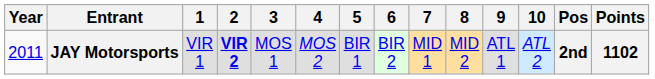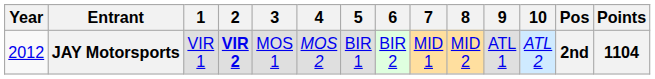 <table class="wikitable" style="text-align:center; font-size:90%">
 <tr>
 <th>Year</th>
 <th>Entrant</th>
 <th>1</th>
 <th>2</th>
 <th>3</th>
 <th>4</th>
 <th>5</th>
 <th>6</th>
 <th>7</th>
 <th>8</th>
 <th>9</th>
 <th>10</th>
 <th>Pos</th>
 <th>Points</th>
 </tr>
 <tr>
-<td><a href='#'>2011</a></td>
+<td><a href='#'>2012</a></td>
 <th>JAY Motorsports</th>
 <td style="background:#DFDFDF;"><a href='#'>VIR<br>1</a><br></td>
 <td style="background:#DFDFDF;"><strong><a href='#'>VIR<br>2</a><br></strong></td>
 <td style="background:#DFDFDF;"><a href='#'>MOS<br>1</a><br></td>
 <td style="background:#DFDFDF;"><em><a href='#'>MOS<br>2</a></em><br></td>
 <td style="background:#DFDFDF;"><a href='#'>BIR<br>1</a><br></td>
 <td style="background:#DFFFDF;"><a href='#'>BIR<br>2</a><br></td>
 <td style="background:#FFDF9F;"><a href='#'>MID<br>1</a><br></td>
 <td style="background:#FFDF9F;"><a href='#'>MID<br>2</a><br></td>
 <td style="background:#DFDFDF;"><a href='#'>ATL<br>1</a><br></td>
 <td style="background:#CFEAFF;"><em><a href='#'>ATL<br>2</a></em><br></td>
 <th>2nd</th>
-<th>1102</th>
+<th>1104</th>
 </tr>
 </table>
